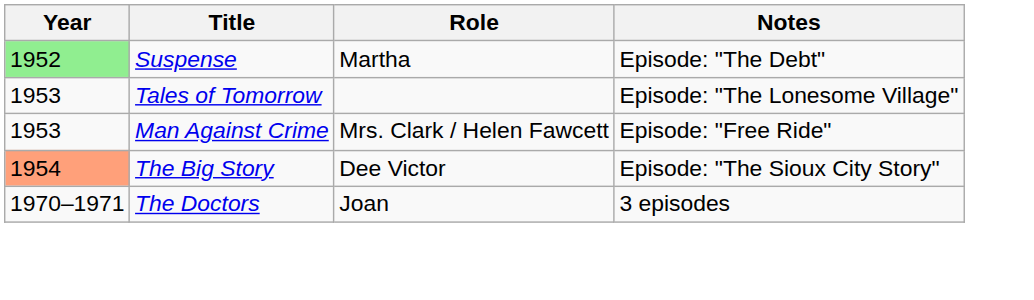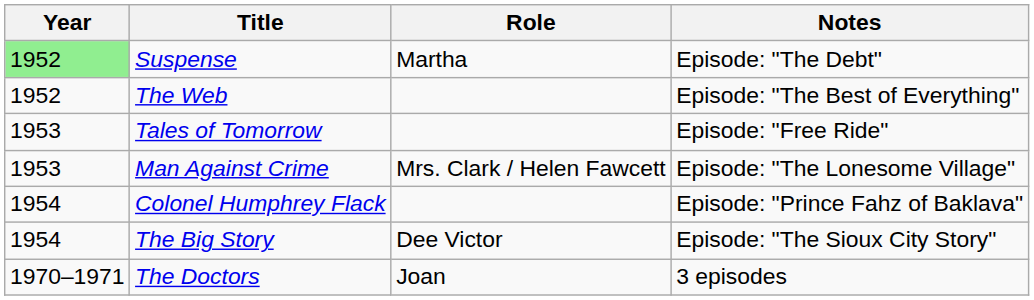 <table class="wikitable sortable">
 <tr>
 <th>Year</th>
 <th>Title</th>
 <th>Role</th>
 <th>Notes</th>
 </tr>
 <tr>
 <td style="background: lightgreen;">1952</td>
 <td><a href='#'><em>Suspense</em></a></td>
 <td>Martha</td>
 <td>Episode: "The Debt"</td>
 </tr>
 <tr>
+<td>1952</td>
+<td><a href='#'><em>The Web</em></a></td>
+<td></td>
+<td>Episode: "The Best of Everything"</td>
+</tr>
+<tr>
 <td>1953</td>
 <td><em><a href='#'>Tales of Tomorrow</a></em></td>
 <td></td>
-<td>Episode: "The Lonesome Village"</td>
+<td>Episode: "Free Ride"</td>
 </tr>
 <tr>
 <td>1953</td>
 <td><em><a href='#'>Man Against Crime</a></em></td>
 <td>Mrs. Clark / Helen Fawcett</td>
-<td>Episode: "Free Ride"</td>
+<td>Episode: "The Lonesome Village"</td>
 </tr>
 <tr>
-<td style="background: lightsalmon;">1954</td>
+<td>1954</td>
+<td><em><a href='#'>Colonel Humphrey Flack</a></em></td>
+<td></td>
+<td>Episode: "Prince Fahz of Baklava"</td>
+</tr>
+<tr>
+<td>1954</td>
 <td><a href='#'><em>The Big Story</em></a></td>
 <td>Dee Victor</td>
 <td>Episode: "The Sioux City Story"</td>
 </tr>
 <tr>
 <td>1970–1971</td>
 <td><a href='#'><em>The Doctors</em></a></td>
 <td>Joan</td>
 <td>3 episodes</td>
 </tr>
 </table>
